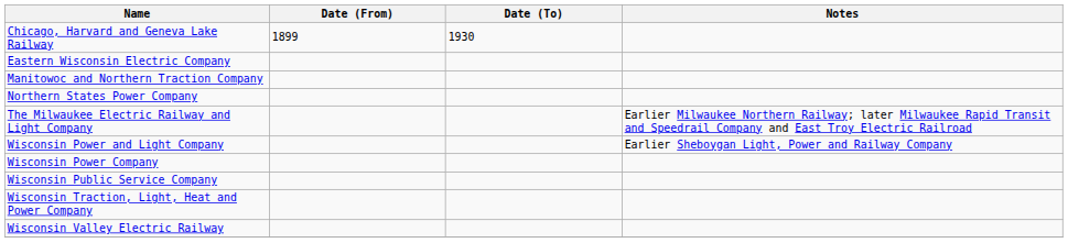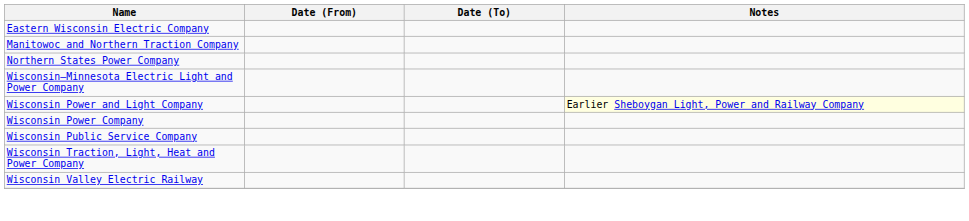 <table class="wikitable sortable" width=100%>
 <tr>
 <th width=15%>Name</th>
 <th width=10%>Date (From)</th>
 <th width=10%>Date (To)</th>
 <th class="unsortable" width=25%>Notes</th>
-</tr>
-<tr>
-<td><a href='#'>Chicago, Harvard and Geneva Lake Railway</a></td>
-<td>1899</td>
-<td>1930</td>
-<td></td>
 </tr>
 <tr>
 <td><a href='#'>Eastern Wisconsin Electric Company</a></td>
 <td></td>
 <td></td>
 <td></td>
 </tr>
 <tr>
 <td><a href='#'>Manitowoc and Northern Traction Company</a></td>
 <td></td>
 <td></td>
 <td></td>
 </tr>
 <tr>
 <td><a href='#'>Northern States Power Company</a></td>
 <td></td>
 <td></td>
 <td></td>
 </tr>
 <tr>
-<td><a href='#'>The Milwaukee Electric Railway and Light Company</a></td>
+<td><a href='#'>Wisconsin–Minnesota Electric Light and Power Company</a></td>
 <td></td>
 <td></td>
-<td>Earlier <a href='#'>Milwaukee Northern Railway</a>; later <a href='#'>Milwaukee Rapid Transit and Speedrail Company</a> and <a href='#'>East Troy Electric Railroad</a></td>
+<td></td>
 </tr>
 <tr>
 <td><a href='#'>Wisconsin Power and Light Company</a></td>
 <td></td>
 <td></td>
-<td>Earlier <a href='#'>Sheboygan Light, Power and Railway Company</a></td>
+<td style="background: lightyellow;">Earlier <a href='#'>Sheboygan Light, Power and Railway Company</a></td>
 </tr>
 <tr>
 <td><a href='#'>Wisconsin Power Company</a></td>
 <td></td>
 <td></td>
 <td></td>
 </tr>
 <tr>
 <td><a href='#'>Wisconsin Public Service Company</a></td>
 <td></td>
 <td></td>
 <td></td>
 </tr>
 <tr>
 <td><a href='#'>Wisconsin Traction, Light, Heat and Power Company</a></td>
 <td></td>
 <td></td>
 <td></td>
 </tr>
 <tr>
 <td><a href='#'>Wisconsin Valley Electric Railway</a></td>
 <td></td>
 <td></td>
 <td></td>
 </tr>
 <tr>
 </tr>
 </table>
